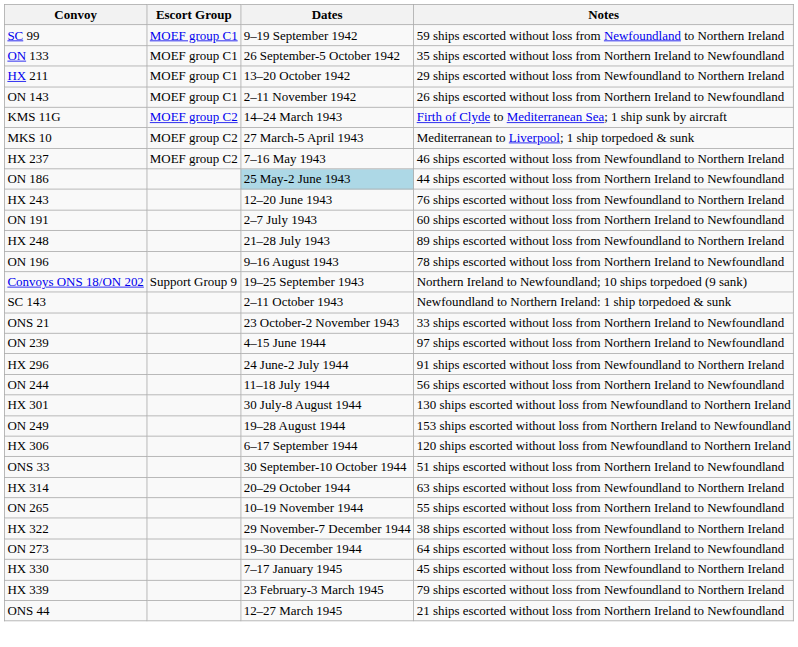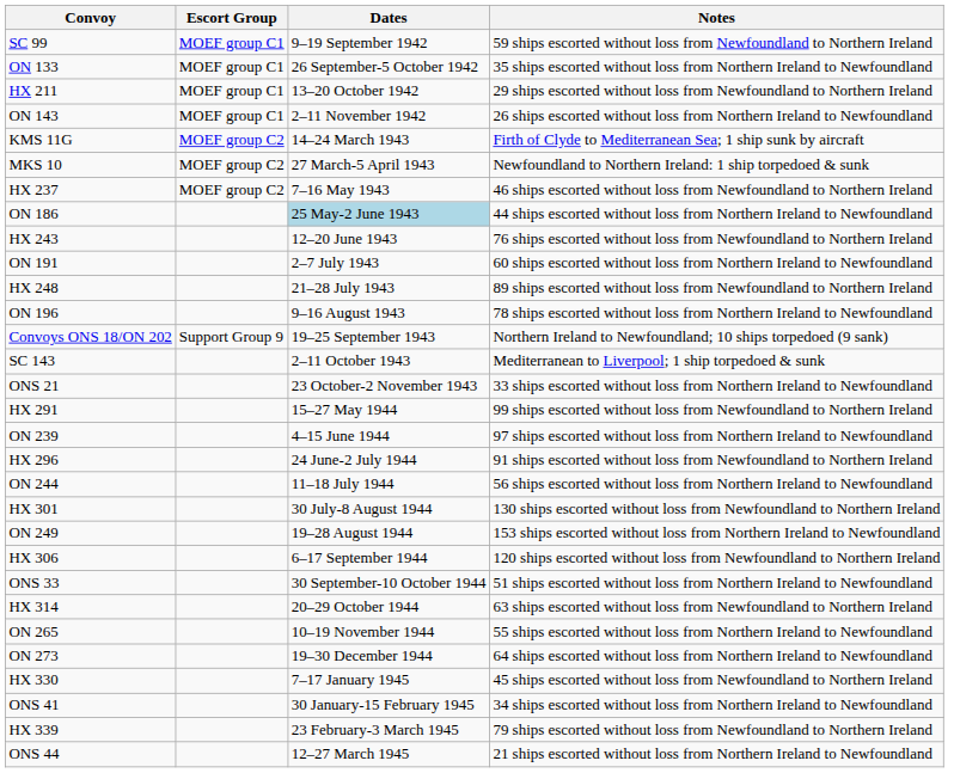 <table class="wikitable">
 <tr>
 <th>Convoy</th>
 <th>Escort Group</th>
 <th>Dates</th>
 <th>Notes</th>
 </tr>
 <tr>
 <td><a href='#'>SC</a> 99</td>
 <td><a href='#'>MOEF group C1</a></td>
 <td>9–19 September 1942</td>
 <td>59 ships escorted without loss from <a href='#'>Newfoundland</a> to Northern Ireland</td>
 </tr>
 <tr>
 <td><a href='#'>ON</a> 133</td>
 <td>MOEF group C1</td>
 <td>26 September-5 October 1942</td>
 <td>35 ships escorted without loss from Northern Ireland to Newfoundland</td>
 </tr>
 <tr>
 <td><a href='#'>HX</a> 211</td>
 <td>MOEF group C1</td>
 <td>13–20 October 1942</td>
 <td>29 ships escorted without loss from Newfoundland to Northern Ireland</td>
 </tr>
 <tr>
 <td>ON 143</td>
 <td>MOEF group C1</td>
 <td>2–11 November 1942</td>
 <td>26 ships escorted without loss from Northern Ireland to Newfoundland</td>
 </tr>
 <tr>
 <td>KMS 11G</td>
 <td><a href='#'>MOEF group C2</a></td>
 <td>14–24 March 1943</td>
 <td><a href='#'>Firth of Clyde</a> to <a href='#'>Mediterranean Sea</a>; 1 ship sunk by aircraft</td>
 </tr>
 <tr>
 <td>MKS 10</td>
 <td>MOEF group C2</td>
 <td>27 March-5 April 1943</td>
-<td>Mediterranean to <a href='#'>Liverpool</a>; 1 ship torpedoed & sunk</td>
+<td>Newfoundland to Northern Ireland: 1 ship torpedoed & sunk</td>
 </tr>
 <tr>
 <td>HX 237</td>
 <td>MOEF group C2</td>
 <td>7–16 May 1943</td>
 <td>46 ships escorted without loss from Newfoundland to Northern Ireland</td>
 </tr>
 <tr>
 <td>ON 186</td>
 <td></td>
 <td style="background: lightblue;">25 May-2 June 1943</td>
 <td>44 ships escorted without loss from Northern Ireland to Newfoundland</td>
 </tr>
 <tr>
 <td>HX 243</td>
 <td></td>
 <td>12–20 June 1943</td>
 <td>76 ships escorted without loss from Newfoundland to Northern Ireland</td>
 </tr>
 <tr>
 <td>ON 191</td>
 <td></td>
 <td>2–7 July 1943</td>
 <td>60 ships escorted without loss from Northern Ireland to Newfoundland</td>
 </tr>
 <tr>
 <td>HX 248</td>
 <td></td>
 <td>21–28 July 1943</td>
 <td>89 ships escorted without loss from Newfoundland to Northern Ireland</td>
 </tr>
 <tr>
 <td>ON 196</td>
 <td></td>
 <td>9–16 August 1943</td>
 <td>78 ships escorted without loss from Northern Ireland to Newfoundland</td>
 </tr>
 <tr>
 <td><a href='#'>Convoys ONS 18/ON 202</a></td>
 <td>Support Group 9</td>
 <td>19–25 September 1943</td>
 <td>Northern Ireland to Newfoundland; 10 ships torpedoed (9 sank)</td>
 </tr>
 <tr>
 <td>SC 143</td>
 <td></td>
 <td>2–11 October 1943</td>
-<td>Newfoundland to Northern Ireland: 1 ship torpedoed & sunk</td>
+<td>Mediterranean to <a href='#'>Liverpool</a>; 1 ship torpedoed & sunk</td>
 </tr>
 <tr>
 <td>ONS 21</td>
 <td></td>
 <td>23 October-2 November 1943</td>
 <td>33 ships escorted without loss from Northern Ireland to Newfoundland</td>
+</tr>
+<tr>
+<td>HX 291</td>
+<td></td>
+<td>15–27 May 1944</td>
+<td>99 ships escorted without loss from Newfoundland to Northern Ireland</td>
 </tr>
 <tr>
 <td>ON 239</td>
 <td></td>
 <td>4–15 June 1944</td>
 <td>97 ships escorted without loss from Northern Ireland to Newfoundland</td>
 </tr>
 <tr>
 <td>HX 296</td>
 <td></td>
 <td>24 June-2 July 1944</td>
 <td>91 ships escorted without loss from Newfoundland to Northern Ireland</td>
 </tr>
 <tr>
 <td>ON 244</td>
 <td></td>
 <td>11–18 July 1944</td>
 <td>56 ships escorted without loss from Northern Ireland to Newfoundland</td>
 </tr>
 <tr>
 <td>HX 301</td>
 <td></td>
 <td>30 July-8 August 1944</td>
 <td>130 ships escorted without loss from Newfoundland to Northern Ireland</td>
 </tr>
 <tr>
 <td>ON 249</td>
 <td></td>
 <td>19–28 August 1944</td>
 <td>153 ships escorted without loss from Northern Ireland to Newfoundland</td>
 </tr>
 <tr>
 <td>HX 306</td>
 <td></td>
 <td>6–17 September 1944</td>
 <td>120 ships escorted without loss from Newfoundland to Northern Ireland</td>
 </tr>
 <tr>
 <td>ONS 33</td>
 <td></td>
 <td>30 September-10 October 1944</td>
 <td>51 ships escorted without loss from Northern Ireland to Newfoundland</td>
 </tr>
 <tr>
 <td>HX 314</td>
 <td></td>
 <td>20–29 October 1944</td>
 <td>63 ships escorted without loss from Newfoundland to Northern Ireland</td>
 </tr>
 <tr>
 <td>ON 265</td>
 <td></td>
 <td>10–19 November 1944</td>
 <td>55 ships escorted without loss from Northern Ireland to Newfoundland</td>
 </tr>
 <tr>
-<td>HX 322</td>
-<td></td>
-<td>29 November-7 December 1944</td>
-<td>38 ships escorted without loss from Newfoundland to Northern Ireland</td>
-</tr>
-<tr>
 <td>ON 273</td>
 <td></td>
 <td>19–30 December 1944</td>
 <td>64 ships escorted without loss from Northern Ireland to Newfoundland</td>
 </tr>
 <tr>
 <td>HX 330</td>
 <td></td>
 <td>7–17 January 1945</td>
 <td>45 ships escorted without loss from Newfoundland to Northern Ireland</td>
+</tr>
+<tr>
+<td>ONS 41</td>
+<td></td>
+<td>30 January-15 February 1945</td>
+<td>34 ships escorted without loss from Northern Ireland to Newfoundland</td>
 </tr>
 <tr>
 <td>HX 339</td>
 <td></td>
 <td>23 February-3 March 1945</td>
 <td>79 ships escorted without loss from Newfoundland to Northern Ireland</td>
 </tr>
 <tr>
 <td>ONS 44</td>
 <td></td>
 <td>12–27 March 1945</td>
 <td>21 ships escorted without loss from Northern Ireland to Newfoundland</td>
 </tr>
 </table>
